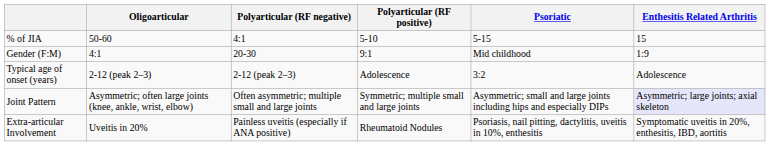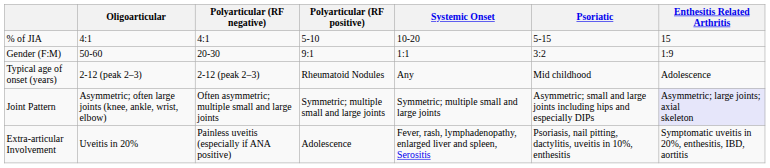 <table class="wikitable">
 <tr>
 <th></th>
 <th>Oligoarticular</th>
 <th>Polyarticular (RF negative)</th>
 <th>Polyarticular (RF positive)</th>
+<th><a href='#'>Systemic Onset</a></th>
 <th><a href='#'>Psoriatic</a></th>
 <th><a href='#'>Enthesitis Related Arthritis</a></th>
 </tr>
 <tr>
 <td>% of JIA</td>
-<td>50-60</td>
+<td>4:1</td>
 <td>4:1</td>
 <td>5-10</td>
+<td>10-20</td>
 <td>5-15</td>
 <td>15</td>
 </tr>
 <tr>
 <td>Gender (F:M)</td>
-<td>4:1</td>
+<td>50-60</td>
 <td>20-30</td>
 <td>9:1</td>
-<td>Mid childhood</td>
+<td>1:1</td>
+<td>3:2</td>
 <td>1:9</td>
 </tr>
 <tr>
 <td>Typical age of onset (years)</td>
 <td>2-12 (peak 2–3)</td>
 <td>2-12 (peak 2–3)</td>
-<td>Adolescence</td>
-<td>3:2</td>
+<td>Rheumatoid Nodules</td>
+<td>Any</td>
+<td>Mid childhood</td>
 <td>Adolescence</td>
 </tr>
 <tr>
 <td>Joint Pattern</td>
 <td>Asymmetric; often large joints (knee, ankle, wrist, elbow)</td>
 <td>Often asymmetric; multiple small and large joints</td>
+<td>Symmetric; multiple small and large joints</td>
 <td>Symmetric; multiple small and large joints</td>
 <td>Asymmetric; small and large joints including hips and especially DIPs</td>
 <td style="background: lavender;">Asymmetric; large joints; axial<br>skeleton</td>
 </tr>
 <tr>
 <td>Extra-articular Involvement</td>
 <td>Uveitis in 20%</td>
 <td>Painless uveitis (especially if ANA positive)</td>
-<td>Rheumatoid Nodules</td>
+<td>Adolescence</td>
+<td>Fever, rash, lymphadenopathy, enlarged liver and spleen, <a href='#'>Serositis</a></td>
 <td>Psoriasis, nail pitting, dactylitis, uveitis in 10%, enthesitis</td>
 <td>Symptomatic uveitis in 20%, enthesitis, IBD, aortitis</td>
 </tr>
 </table>
